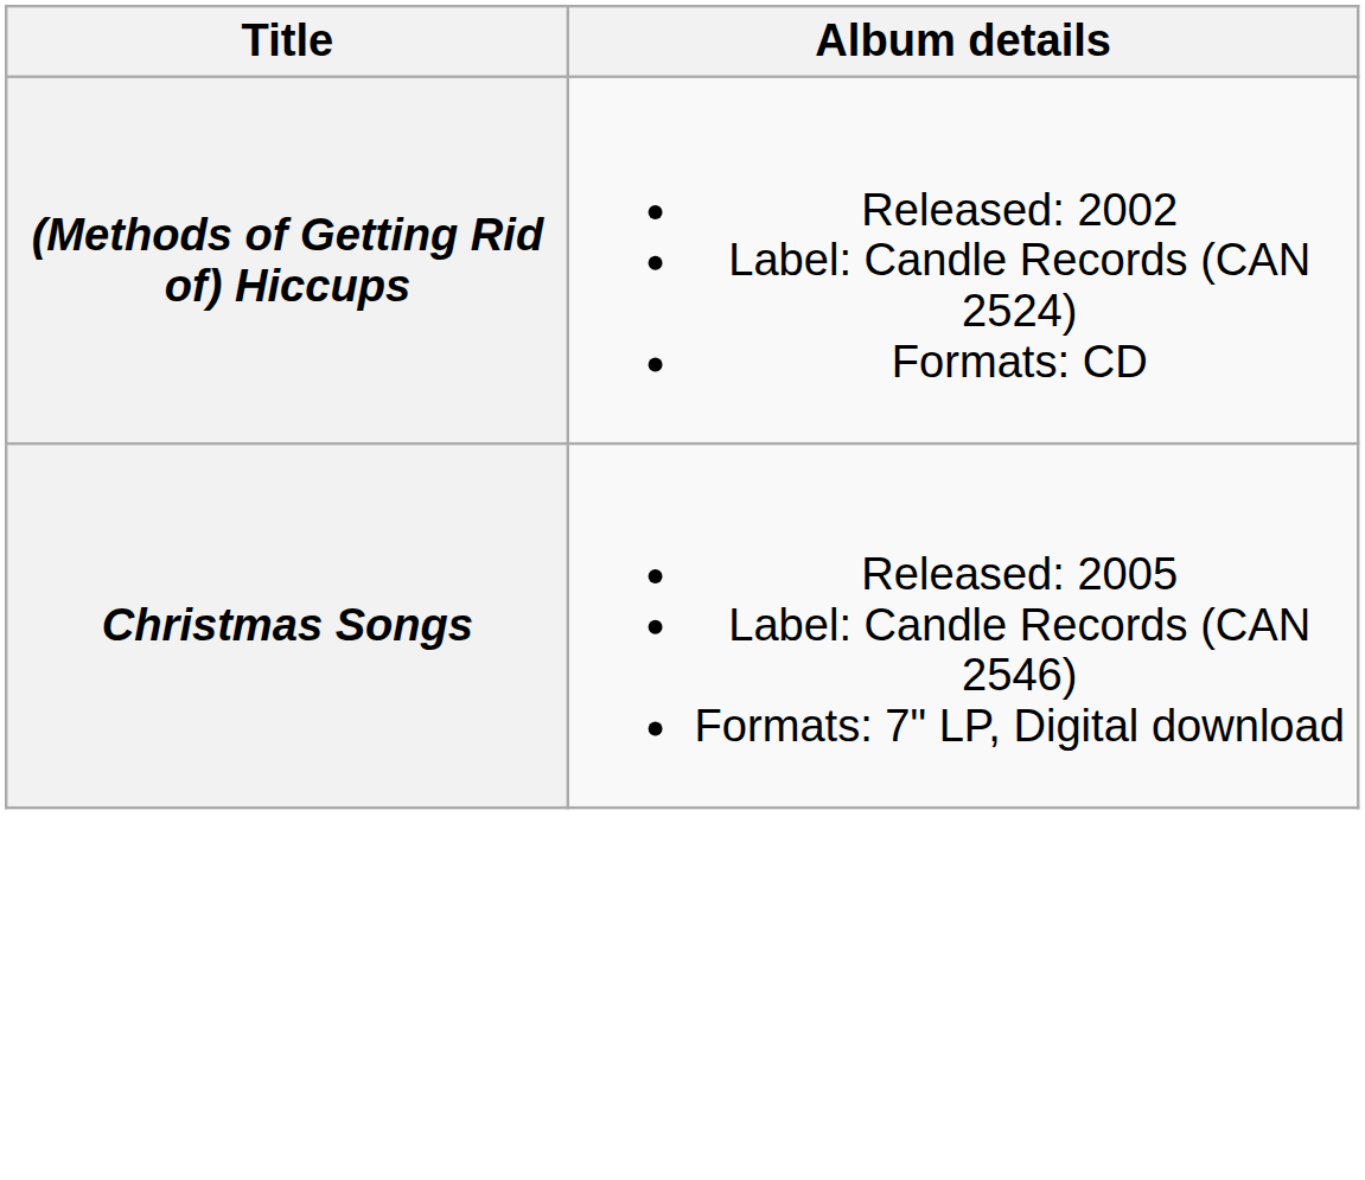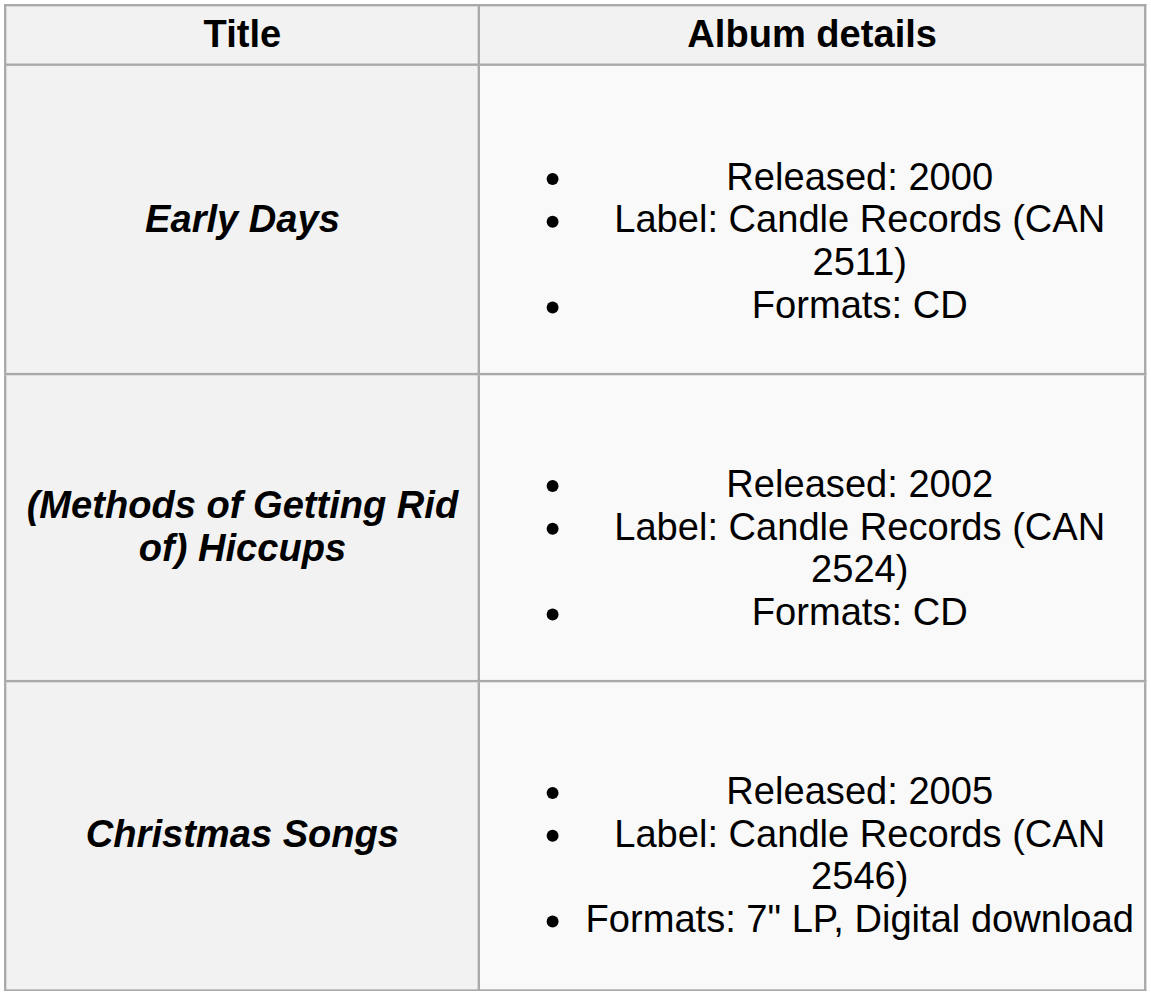 <table class="wikitable plainrowheaders" style="text-align:center;" border="1">
 <tr>
 <th scope="col" style="width:12em;">Title</th>
 <th scope="col" style="width:17em;">Album details</th>
+</tr>
+<tr>
+<th scope="row"><em>Early Days</em></th>
+<td><br><ul><li>Released: 2000</li><li>Label: Candle Records (CAN 2511)</li><li>Formats: CD</li></ul></td>
 </tr>
 <tr>
 <th scope="row"><em>(Methods of Getting Rid of) Hiccups</em></th>
 <td><br><ul><li>Released: 2002</li><li>Label: Candle Records (CAN 2524)</li><li>Formats: CD</li></ul></td>
 </tr>
 <tr>
 <th scope="row"><em>Christmas Songs</em></th>
 <td><br><ul><li>Released: 2005</li><li>Label: Candle Records (CAN 2546)</li><li>Formats: 7" LP, Digital download</li></ul></td>
 </tr>
 </table>
